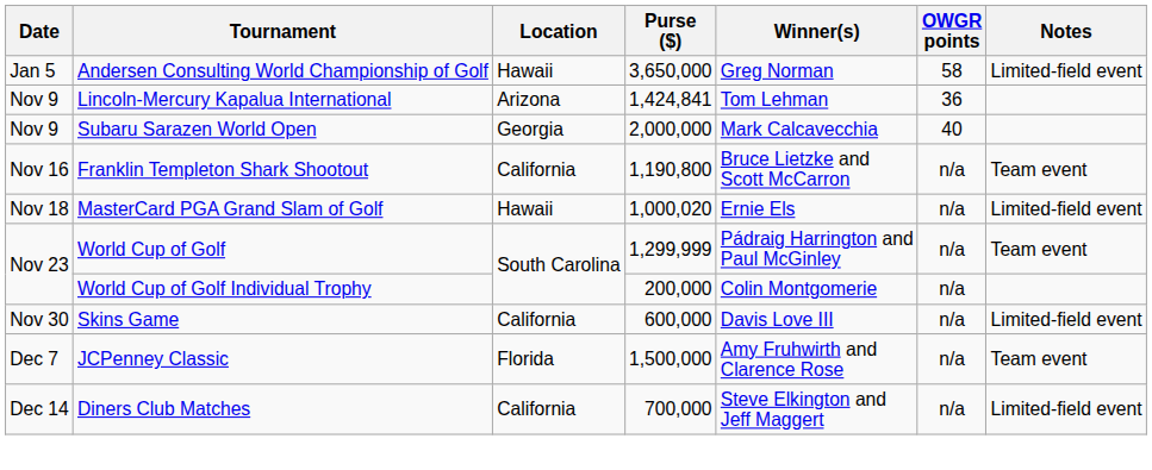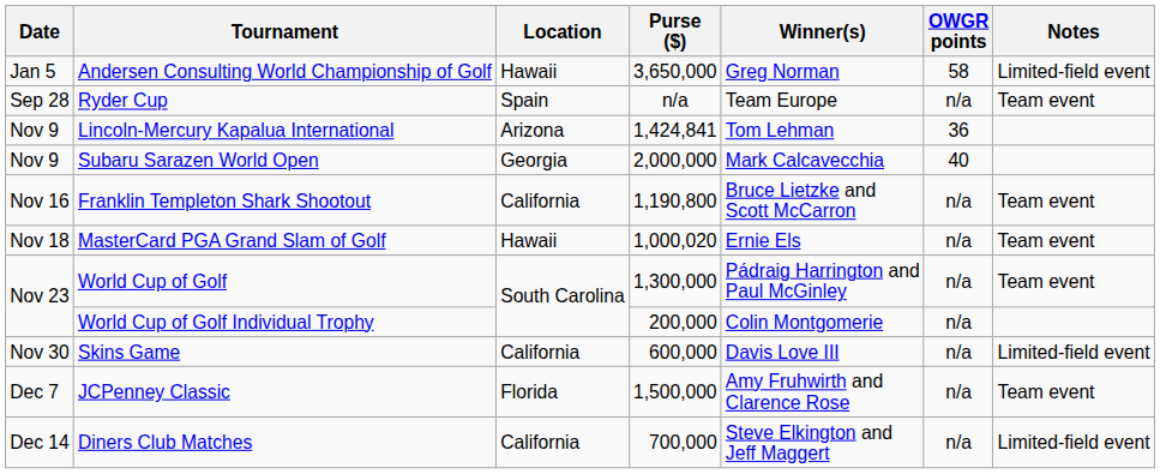 <table class="wikitable" style="font-size:95%">
 <tr>
 <th>Date</th>
 <th>Tournament</th>
 <th>Location</th>
 <th>Purse<br>($)</th>
 <th>Winner(s)</th>
 <th><a href='#'>OWGR</a><br>points</th>
 <th>Notes</th>
 </tr>
 <tr>
 <td>Jan 5</td>
 <td><a href='#'>Andersen Consulting World Championship of Golf</a></td>
 <td>Hawaii</td>
 <td align=right>3,650,000</td>
 <td> <a href='#'>Greg Norman</a></td>
 <td align=center>58</td>
 <td>Limited-field event</td>
+</tr>
+<tr>
+<td>Sep 28</td>
+<td><a href='#'>Ryder Cup</a></td>
+<td>Spain</td>
+<td align=center>n/a</td>
+<td> Team Europe</td>
+<td align=center>n/a</td>
+<td>Team event</td>
 </tr>
 <tr>
 <td>Nov 9</td>
 <td><a href='#'>Lincoln-Mercury Kapalua International</a></td>
 <td>Arizona</td>
 <td align=right>1,424,841</td>
 <td> <a href='#'>Tom Lehman</a></td>
 <td align=center>36</td>
 <td></td>
 </tr>
 <tr>
 <td>Nov 9</td>
 <td><a href='#'>Subaru Sarazen World Open</a></td>
 <td>Georgia</td>
 <td align=right>2,000,000</td>
 <td> <a href='#'>Mark Calcavecchia</a></td>
 <td align=center>40</td>
 <td></td>
 </tr>
 <tr>
 <td>Nov 16</td>
 <td><a href='#'>Franklin Templeton Shark Shootout</a></td>
 <td>California</td>
 <td align=right>1,190,800</td>
 <td> <a href='#'>Bruce Lietzke</a> and<br> <a href='#'>Scott McCarron</a></td>
 <td align=center>n/a</td>
 <td>Team event</td>
 </tr>
 <tr>
 <td>Nov 18</td>
 <td><a href='#'>MasterCard PGA Grand Slam of Golf</a></td>
 <td>Hawaii</td>
 <td align=right>1,000,020</td>
 <td> <a href='#'>Ernie Els</a></td>
 <td align=center>n/a</td>
-<td>Limited-field event</td>
+<td>Team event</td>
 </tr>
 <tr>
 <td rowspan=2>Nov 23</td>
 <td><a href='#'>World Cup of Golf</a></td>
 <td rowspan=2>South Carolina</td>
-<td align=right>1,299,999</td>
+<td align=right>1,300,000</td>
 <td> <a href='#'>Pádraig Harrington</a> and<br> <a href='#'>Paul McGinley</a></td>
 <td align=center>n/a</td>
 <td>Team event</td>
 </tr>
 <tr>
 <td><a href='#'>World Cup of Golf Individual Trophy</a></td>
 <td align=right>200,000</td>
 <td> <a href='#'>Colin Montgomerie</a></td>
 <td align=center>n/a</td>
 <td></td>
 </tr>
 <tr>
 <td>Nov 30</td>
 <td><a href='#'>Skins Game</a></td>
 <td>California</td>
 <td align=right>600,000</td>
 <td> <a href='#'>Davis Love III</a></td>
 <td align=center>n/a</td>
 <td>Limited-field event</td>
 </tr>
 <tr>
 <td>Dec 7</td>
 <td><a href='#'>JCPenney Classic</a></td>
 <td>Florida</td>
 <td align=right>1,500,000</td>
 <td> <a href='#'>Amy Fruhwirth</a> and<br> <a href='#'>Clarence Rose</a></td>
 <td align=center>n/a</td>
 <td>Team event</td>
 </tr>
 <tr>
 <td>Dec 14</td>
 <td><a href='#'>Diners Club Matches</a></td>
 <td>California</td>
 <td align=right>700,000</td>
 <td> <a href='#'>Steve Elkington</a> and<br> <a href='#'>Jeff Maggert</a></td>
 <td align=center>n/a</td>
 <td>Limited-field event</td>
 </tr>
 </table>
